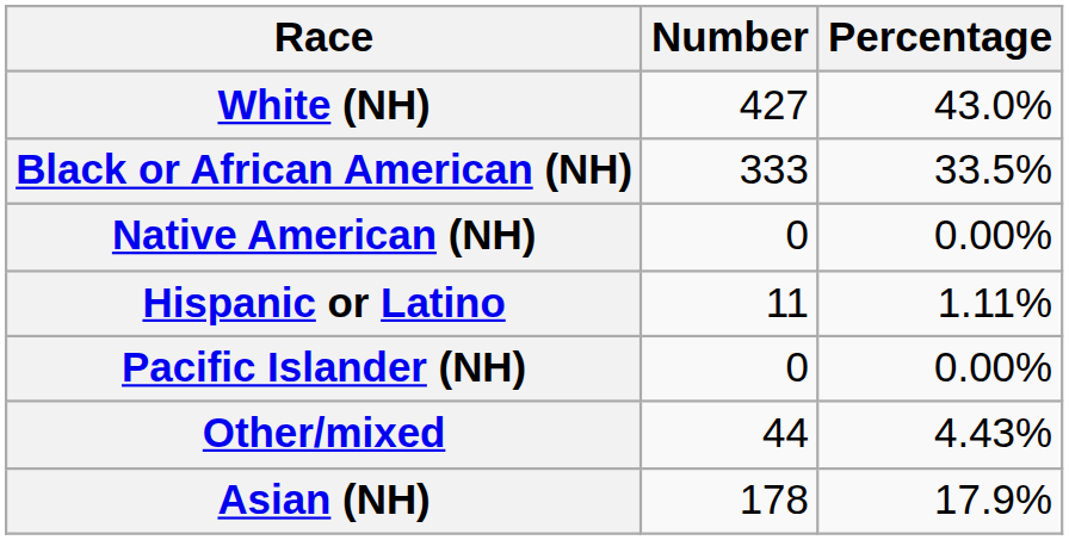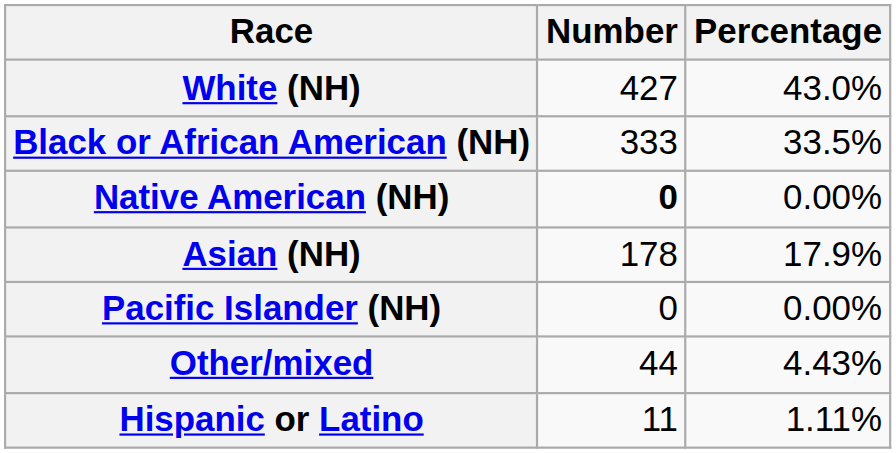 <table class="wikitable" style="text-align:right">
 <tr>
 <th scope="col">Race</th>
 <th scope="col">Number</th>
 <th scope="col">Percentage</th>
 </tr>
 <tr>
 <th scope="row"><a href='#'>White</a> (NH)</th>
 <td>427</td>
 <td>43.0%</td>
 </tr>
 <tr>
 <th scope="row"><a href='#'>Black or African American</a> (NH)</th>
 <td>333</td>
 <td>33.5%</td>
 </tr>
 <tr>
 <th scope="row"><a href='#'>Native American</a> (NH)</th>
-<td>0</td>
+<td><strong>0</strong></td>
 <td>0.00%</td>
 </tr>
 <tr>
-<th scope="row"><a href='#'>Hispanic</a> or <a href='#'>Latino</a></th>
-<td>11</td>
-<td>1.11%</td>
+<th scope="row"><a href='#'>Asian</a> (NH)</th>
+<td>178</td>
+<td>17.9%</td>
 </tr>
 <tr>
 <th scope="row"><a href='#'>Pacific Islander</a> (NH)</th>
 <td>0</td>
 <td>0.00%</td>
 </tr>
 <tr>
 <th scope="row"><a href='#'>Other/mixed</a></th>
 <td>44</td>
 <td>4.43%</td>
 </tr>
 <tr>
-<th scope="row"><a href='#'>Asian</a> (NH)</th>
-<td>178</td>
-<td>17.9%</td>
+<th scope="row"><a href='#'>Hispanic</a> or <a href='#'>Latino</a></th>
+<td>11</td>
+<td>1.11%</td>
 </tr>
 </table>
